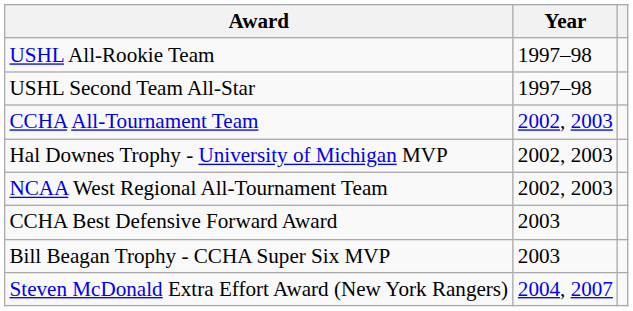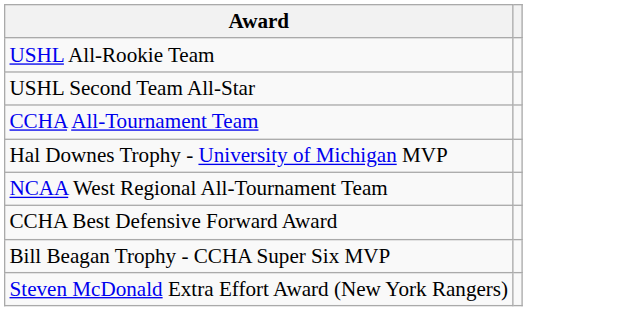 <table class="wikitable">
 <tr>
 <th>Award</th>
-<th>Year</th>
 <th></th>
 </tr>
 <tr>
 <td><a href='#'>USHL</a> All-Rookie Team</td>
-<td>1997–98</td>
 <td></td>
 </tr>
 <tr>
 <td>USHL Second Team All-Star</td>
-<td>1997–98</td>
 <td></td>
 </tr>
 <tr>
 <td><a href='#'>CCHA</a> <a href='#'>All-Tournament Team</a></td>
-<td><a href='#'>2002</a>, <a href='#'>2003</a></td>
 <td></td>
 </tr>
 <tr>
 <td>Hal Downes Trophy - <a href='#'>University of Michigan</a> MVP</td>
-<td>2002, 2003</td>
 <td></td>
 </tr>
 <tr>
 <td><a href='#'>NCAA</a> West Regional All-Tournament Team</td>
-<td>2002, 2003</td>
 <td></td>
 </tr>
 <tr>
 <td>CCHA Best Defensive Forward Award</td>
-<td>2003</td>
 <td></td>
 </tr>
 <tr>
 <td>Bill Beagan Trophy - CCHA Super Six MVP</td>
-<td>2003</td>
 <td></td>
 </tr>
 <tr>
 <td><a href='#'>Steven McDonald</a> Extra Effort Award (New York Rangers)</td>
-<td><a href='#'>2004</a>, <a href='#'>2007</a></td>
 <td></td>
 </tr>
 </table>
